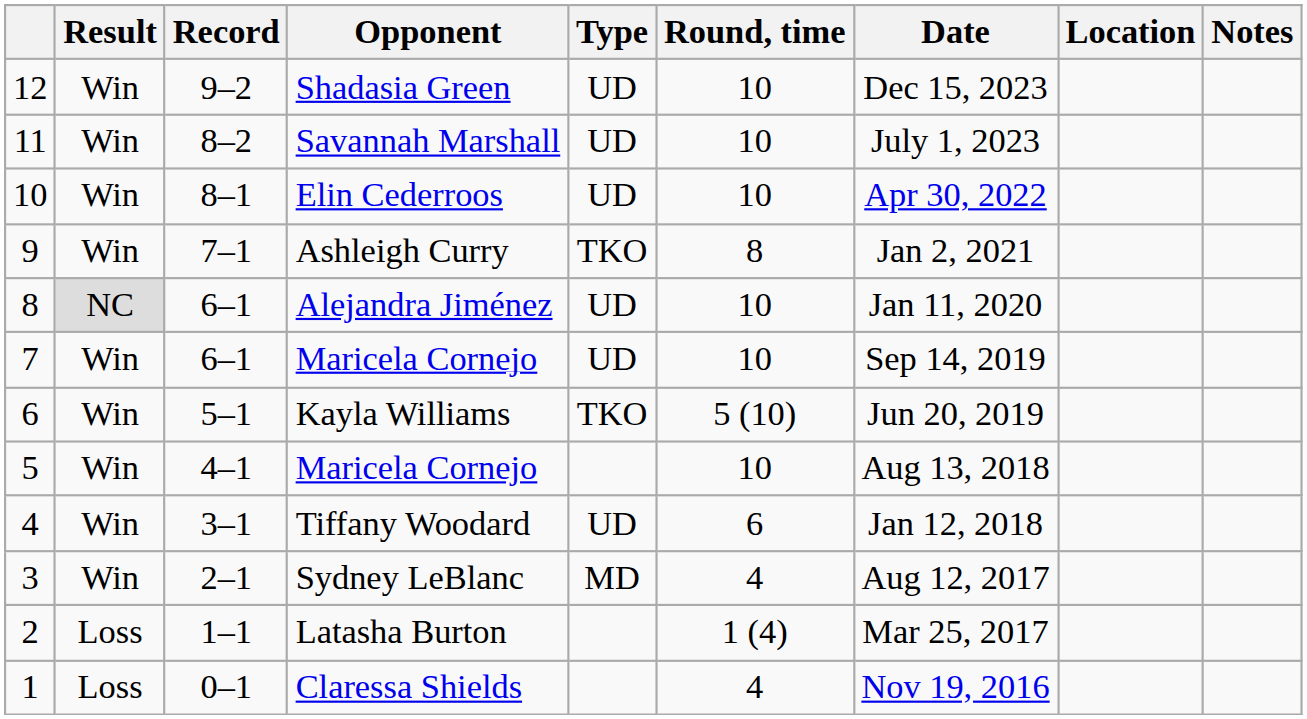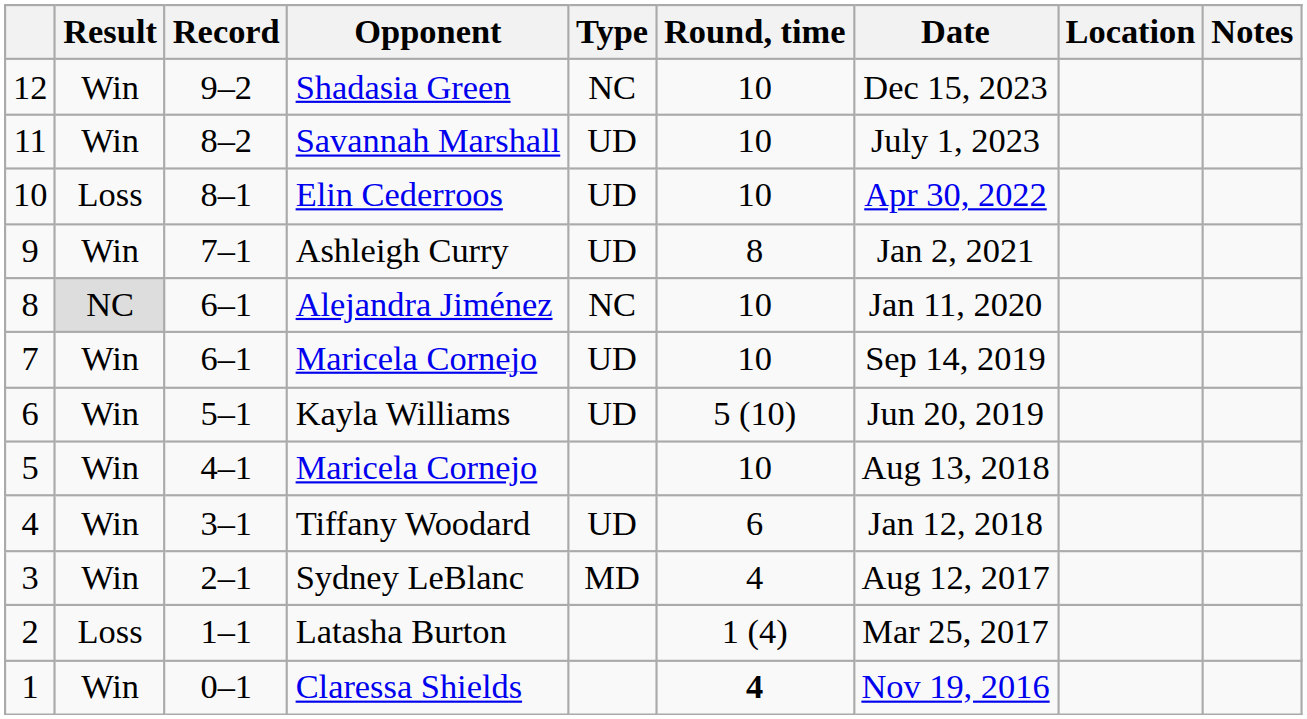 <table class=wikitable style=text-align:center>
 <tr>
 <th></th>
 <th>Result</th>
 <th>Record</th>
 <th>Opponent</th>
 <th>Type</th>
 <th>Round, time</th>
 <th>Date</th>
 <th>Location</th>
 <th>Notes</th>
 </tr>
 <tr>
 <td>12</td>
 <td>Win</td>
 <td>9–2 </td>
 <td align=left><a href='#'>Shadasia Green</a></td>
-<td>UD</td>
+<td>NC</td>
 <td>10</td>
 <td>Dec 15, 2023</td>
 <td align=left></td>
 <td align=left></td>
 </tr>
 <tr>
 <td>11</td>
 <td>Win</td>
 <td>8–2 </td>
 <td align=left><a href='#'>Savannah Marshall</a></td>
 <td>UD</td>
 <td>10</td>
 <td>July 1, 2023</td>
 <td align=left></td>
 <td align=left></td>
 </tr>
 <tr>
 <td>10</td>
-<td>Win</td>
+<td>Loss</td>
 <td>8–1 </td>
 <td align=left><a href='#'>Elin Cederroos</a></td>
 <td>UD</td>
 <td>10</td>
 <td><a href='#'>Apr 30, 2022</a></td>
 <td align=left></td>
 <td align=left></td>
 </tr>
 <tr>
 <td>9</td>
 <td>Win</td>
 <td>7–1 </td>
 <td align=left>Ashleigh Curry</td>
-<td>TKO</td>
+<td>UD</td>
 <td>8</td>
 <td>Jan 2, 2021</td>
 <td align=left></td>
 <td align=left></td>
 </tr>
 <tr>
 <td>8</td>
 <td style="background:#DDD">NC</td>
 <td>6–1 </td>
 <td align=left><a href='#'>Alejandra Jiménez</a></td>
-<td>UD</td>
+<td>NC</td>
 <td>10</td>
 <td>Jan 11, 2020</td>
 <td align=left></td>
 <td align=left></td>
 </tr>
 <tr>
 <td>7</td>
 <td>Win</td>
 <td>6–1</td>
 <td align=left><a href='#'>Maricela Cornejo</a></td>
 <td>UD</td>
 <td>10</td>
 <td>Sep 14, 2019</td>
 <td align=left></td>
 <td align=left></td>
 </tr>
 <tr>
 <td>6</td>
 <td>Win</td>
 <td>5–1</td>
 <td align=left>Kayla Williams</td>
-<td>TKO</td>
+<td>UD</td>
 <td>5 (10)</td>
 <td>Jun 20, 2019</td>
 <td align=left></td>
 <td align=left></td>
 </tr>
 <tr>
 <td>5</td>
 <td>Win</td>
 <td>4–1</td>
 <td align=left><a href='#'>Maricela Cornejo</a></td>
 <td></td>
 <td>10</td>
 <td>Aug 13, 2018</td>
 <td align=left></td>
 <td align=left></td>
 </tr>
 <tr>
 <td>4</td>
 <td>Win</td>
 <td>3–1</td>
 <td align=left>Tiffany Woodard</td>
 <td>UD</td>
 <td>6</td>
 <td>Jan 12, 2018</td>
 <td align=left></td>
 <td align=left></td>
 </tr>
 <tr>
 <td>3</td>
 <td>Win</td>
 <td>2–1</td>
 <td align=left>Sydney LeBlanc</td>
 <td>MD</td>
 <td>4</td>
 <td>Aug 12, 2017</td>
 <td align=left></td>
 <td align=left></td>
 </tr>
 <tr>
 <td>2</td>
 <td>Loss</td>
 <td>1–1</td>
 <td align=left>Latasha Burton</td>
 <td></td>
 <td>1 (4)</td>
 <td>Mar 25, 2017</td>
 <td align=left></td>
 <td align=left></td>
 </tr>
 <tr>
 <td>1</td>
-<td>Loss</td>
+<td>Win</td>
 <td>0–1</td>
 <td align=left><a href='#'>Claressa Shields</a></td>
 <td></td>
-<td>4</td>
+<td><strong>4</strong></td>
 <td><a href='#'>Nov 19, 2016</a></td>
 <td align=left></td>
 <td align=left></td>
 </tr>
 </table>
